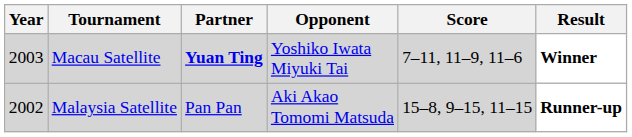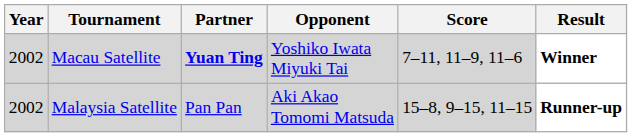 <table class="sortable wikitable" style="font-size: 90%;">
 <tr>
 <th>Year</th>
 <th>Tournament</th>
 <th>Partner</th>
 <th>Opponent</th>
 <th>Score</th>
 <th>Result</th>
 </tr>
 <tr style="background:#D5D5D5">
-<td align="center">2003</td>
+<td align="center">2002</td>
 <td align="left"><a href='#'>Macau Satellite</a></td>
 <td align="left"><strong> <a href='#'>Yuan Ting</a></strong></td>
 <td align="left"> <a href='#'>Yoshiko Iwata</a> <br>  <a href='#'>Miyuki Tai</a></td>
 <td align="left">7–11, 11–9, 11–6</td>
 <td style="text-align:left; background:white"> <strong>Winner</strong></td>
 </tr>
 <tr style="background:#D5D5D5">
 <td align="center">2002</td>
 <td align="left"><a href='#'>Malaysia Satellite</a></td>
 <td align="left"> <a href='#'>Pan Pan</a></td>
 <td align="left"> <a href='#'>Aki Akao</a> <br>  <a href='#'>Tomomi Matsuda</a></td>
 <td align="left">15–8, 9–15, 11–15</td>
 <td style="text-align:left; background:white"> <strong>Runner-up</strong></td>
 </tr>
 </table>
